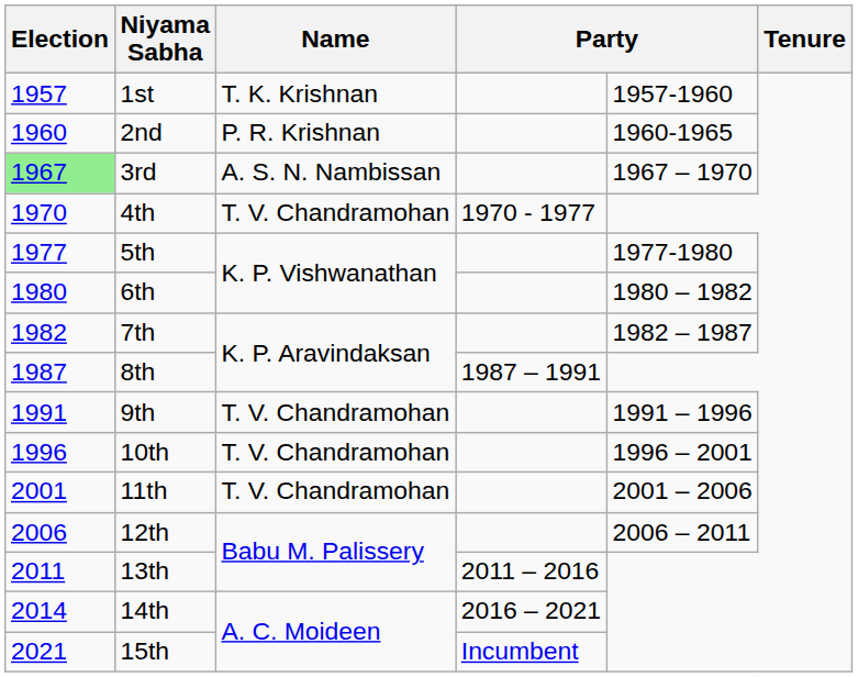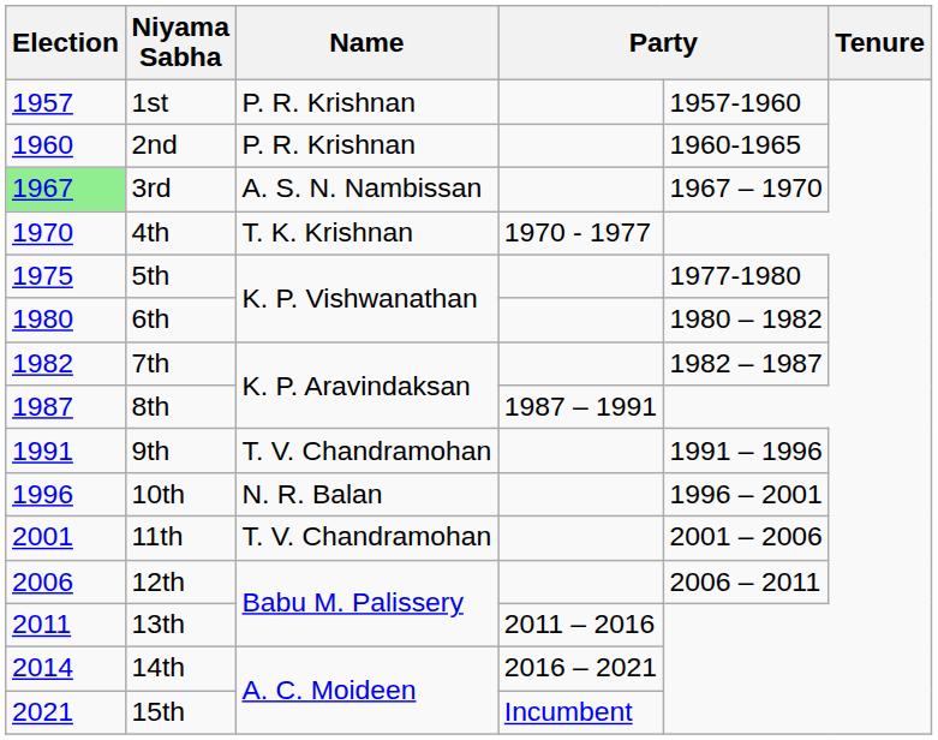 <table class="wikitable sortable">
 <tr>
 <th>Election</th>
 <th>Niyama<br>Sabha</th>
 <th>Name</th>
 <th colspan="2">Party</th>
 <th>Tenure</th>
 </tr>
 <tr>
 <td><a href='#'>1957</a></td>
 <td>1st</td>
-<td>T. K. Krishnan</td>
+<td>P. R. Krishnan</td>
 <td></td>
 <td>1957-1960</td>
 </tr>
 <tr>
 <td><a href='#'>1960</a></td>
 <td>2nd</td>
 <td>P. R. Krishnan</td>
 <td></td>
 <td>1960-1965</td>
 </tr>
 <tr>
 <td style="background: lightgreen;"><a href='#'>1967</a></td>
 <td>3rd</td>
 <td>A. S. N. Nambissan</td>
 <td></td>
 <td>1967 – 1970</td>
 </tr>
 <tr>
 <td><a href='#'>1970</a></td>
 <td>4th</td>
-<td>T. V. Chandramohan</td>
+<td>T. K. Krishnan</td>
 <td>1970 - 1977</td>
 </tr>
 <tr>
-<td><a href='#'>1977</a></td>
+<td><a href='#'>1975</a></td>
 <td>5th</td>
 <td rowspan="2">K. P. Vishwanathan</td>
 <td></td>
 <td>1977-1980</td>
 </tr>
 <tr>
 <td><a href='#'>1980</a></td>
 <td>6th</td>
 <td></td>
 <td>1980 – 1982</td>
 </tr>
 <tr>
 <td><a href='#'>1982</a></td>
 <td>7th</td>
 <td rowspan="2">K. P. Aravindaksan</td>
 <td></td>
 <td>1982 – 1987</td>
 </tr>
 <tr>
 <td><a href='#'>1987</a></td>
 <td>8th</td>
 <td>1987 – 1991</td>
 </tr>
 <tr>
 <td><a href='#'>1991</a></td>
 <td>9th</td>
 <td>T. V. Chandramohan</td>
 <td></td>
 <td>1991 – 1996</td>
 </tr>
 <tr>
 <td><a href='#'>1996</a></td>
 <td>10th</td>
-<td>T. V. Chandramohan</td>
+<td>N. R. Balan</td>
 <td></td>
 <td>1996 – 2001</td>
 </tr>
 <tr>
 <td><a href='#'>2001</a></td>
 <td>11th</td>
 <td>T. V. Chandramohan</td>
 <td></td>
 <td>2001 – 2006</td>
 </tr>
 <tr>
 <td><a href='#'>2006</a></td>
 <td>12th</td>
 <td rowspan="2"><a href='#'>Babu M. Palissery</a></td>
 <td></td>
 <td>2006 – 2011</td>
 </tr>
 <tr>
 <td><a href='#'>2011</a></td>
 <td>13th</td>
 <td>2011 – 2016</td>
 </tr>
 <tr>
 <td><a href='#'>2014</a></td>
 <td>14th</td>
 <td rowspan="2"><a href='#'>A. C. Moideen</a></td>
 <td>2016 – 2021</td>
 </tr>
 <tr>
 <td><a href='#'>2021</a></td>
 <td>15th</td>
 <td><a href='#'>Incumbent</a></td>
 </tr>
 </table>
